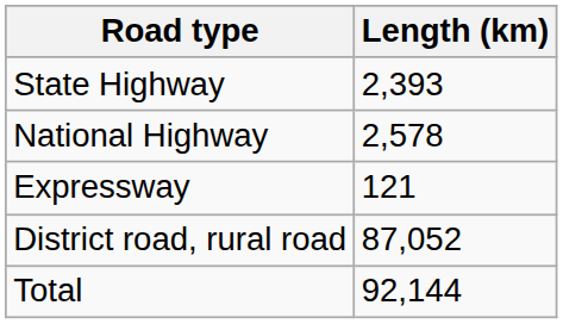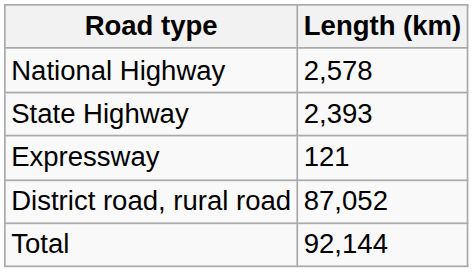 <table class = "sortable wikitable">
 <tr>
 <th>Road type</th>
 <th>Length (km)</th>
 </tr>
 <tr>
+<td>National Highway</td>
+<td>2,578</td>
+</tr>
+<tr>
 <td>State Highway</td>
 <td>2,393</td>
-</tr>
-<tr>
-<td>National Highway</td>
-<td>2,578</td>
 </tr>
 <tr>
 <td>Expressway</td>
 <td>121</td>
 </tr>
 <tr>
 <td>District road, rural road</td>
 <td>87,052</td>
 </tr>
 <tr>
 <td>Total</td>
 <td>92,144</td>
 </tr>
 </table>
